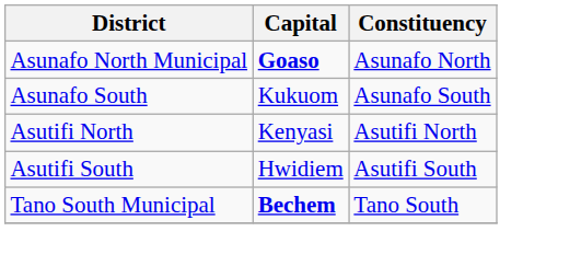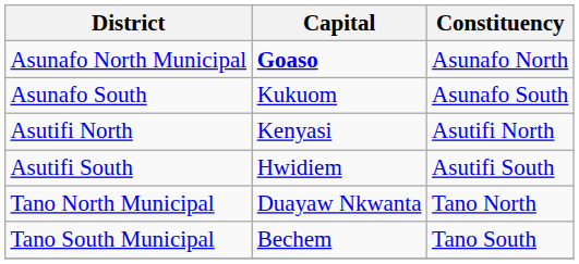 <table class="wikitable sortable">
 <tr>
 <th>District</th>
 <th>Capital</th>
 <th>Constituency</th>
 </tr>
 <tr>
 <td><a href='#'>Asunafo North Municipal</a></td>
 <td><strong><a href='#'>Goaso</a></strong></td>
 <td><a href='#'>Asunafo North</a></td>
 </tr>
 <tr>
 <td><a href='#'>Asunafo South</a></td>
 <td><a href='#'>Kukuom</a></td>
 <td><a href='#'>Asunafo South</a></td>
 </tr>
 <tr>
 <td><a href='#'>Asutifi North</a></td>
 <td><a href='#'>Kenyasi</a></td>
 <td><a href='#'>Asutifi North</a></td>
 </tr>
 <tr>
 <td><a href='#'>Asutifi South</a></td>
 <td><a href='#'>Hwidiem</a></td>
 <td><a href='#'>Asutifi South</a></td>
 </tr>
 <tr>
+<td><a href='#'>Tano North Municipal</a></td>
+<td><a href='#'>Duayaw Nkwanta</a></td>
+<td><a href='#'>Tano North</a></td>
+</tr>
+<tr>
 <td><a href='#'>Tano South Municipal</a></td>
-<td><strong><a href='#'>Bechem</a></strong></td>
+<td><a href='#'>Bechem</a></td>
 <td><a href='#'>Tano South</a></td>
 </tr>
 <tr>
 </tr>
 </table>
